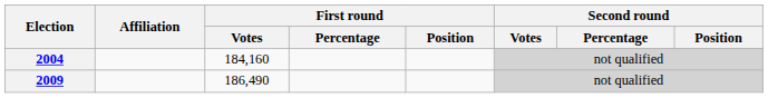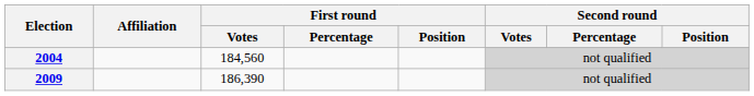 <table class=wikitable width=100%>
 <tr>
 <th rowspan=2>Election</th>
 <th rowspan=2>Affiliation</th>
 <th colspan=3>First round</th>
 <th colspan=3>Second round</th>
 </tr>
 <tr>
 <th>Votes</th>
 <th>Percentage</th>
 <th>Position</th>
 <th>Votes</th>
 <th>Percentage</th>
 <th>Position</th>
 </tr>
 <tr align=center>
 <th><a href='#'>2004</a></th>
 <td></td>
-<td>184,160</td>
+<td>184,560</td>
 <td></td>
 <td></td>
 <td bgcolor=lightgrey colspan=3>not qualified</td>
 </tr>
 <tr align=center>
 <th><a href='#'>2009</a></th>
 <td></td>
-<td>186,490</td>
+<td>186,390</td>
 <td></td>
 <td></td>
 <td bgcolor=lightgrey colspan=3>not qualified</td>
 </tr>
 </table>
